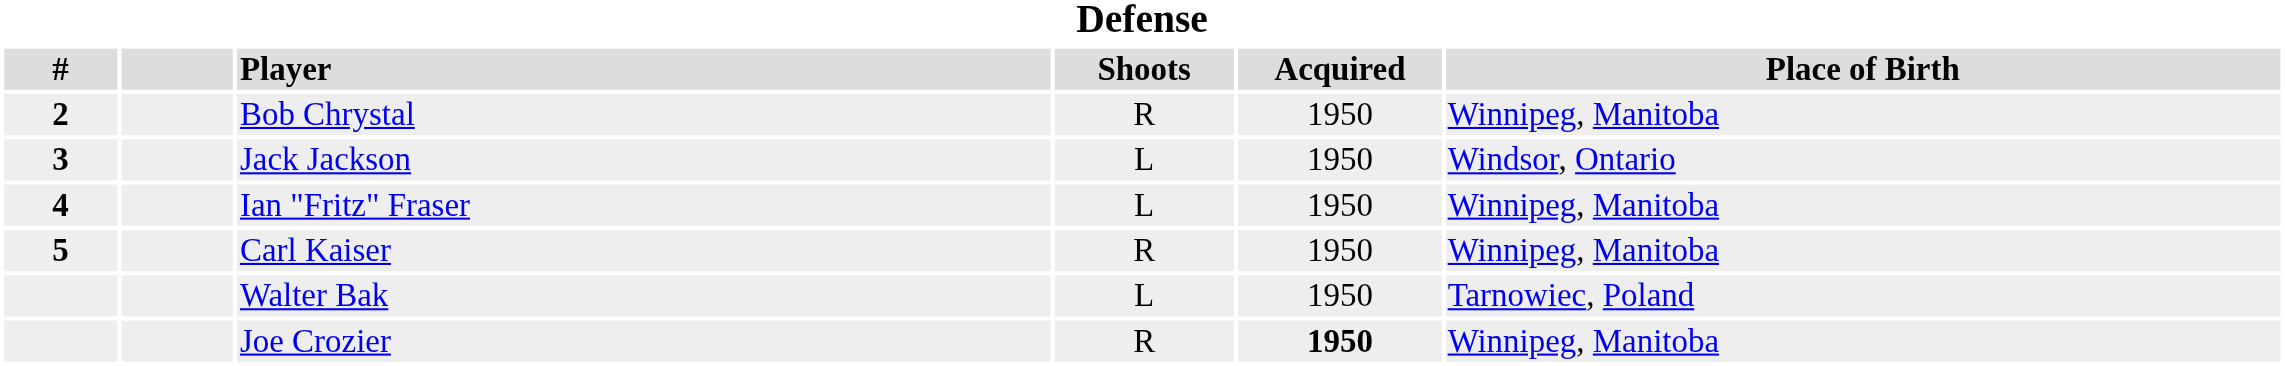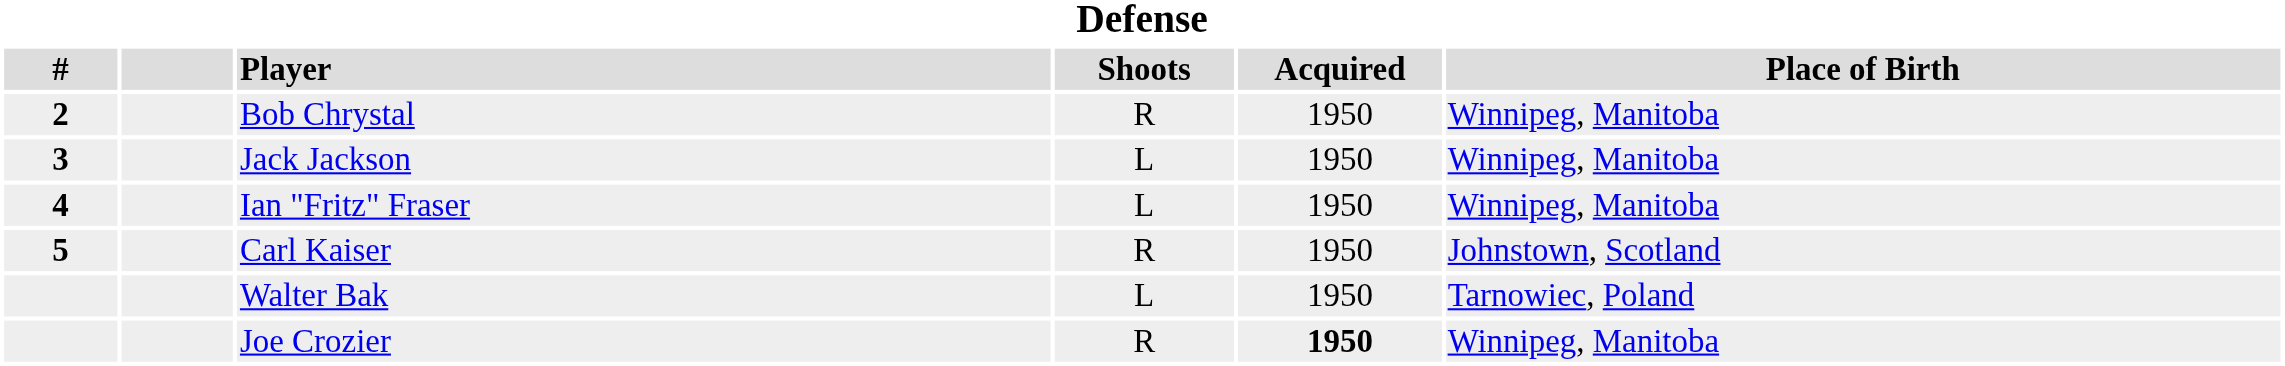 <table width=70%>
 <tr>
 <th colspan="6" style="text-align:center;"><big>Defense</big></th>
 </tr>
 <tr bgcolor="#dddddd">
 <th width=5%>#</th>
 <th width=5%></th>
 <td align=left!!width=15%><strong>Player</strong></td>
 <th width=8%>Shoots</th>
 <th width=9%>Acquired</th>
 <th width=37%>Place of Birth</th>
 </tr>
 <tr bgcolor="#eeeeee">
 <td align=center><strong>2</strong></td>
 <td align=center></td>
 <td><a href='#'>Bob Chrystal</a></td>
 <td align=center>R</td>
 <td align=center>1950</td>
 <td><a href='#'>Winnipeg</a>, <a href='#'>Manitoba</a></td>
 </tr>
 <tr bgcolor="#eeeeee">
 <td align=center><strong>3</strong></td>
 <td align=center></td>
 <td><a href='#'>Jack Jackson</a></td>
 <td align=center>L</td>
 <td align=center>1950</td>
-<td><a href='#'>Windsor</a>, <a href='#'>Ontario</a></td>
+<td><a href='#'>Winnipeg</a>, <a href='#'>Manitoba</a></td>
 </tr>
 <tr bgcolor="#eeeeee">
 <td align=center><strong>4</strong></td>
 <td align=center></td>
 <td><a href='#'>Ian "Fritz" Fraser</a></td>
 <td align=center>L</td>
 <td align=center>1950</td>
 <td><a href='#'>Winnipeg</a>, <a href='#'>Manitoba</a></td>
 </tr>
 <tr bgcolor="#eeeeee">
 <td align=center><strong>5</strong></td>
 <td align=center></td>
 <td><a href='#'>Carl Kaiser</a></td>
 <td align=center>R</td>
 <td align=center>1950</td>
-<td><a href='#'>Winnipeg</a>, <a href='#'>Manitoba</a></td>
+<td><a href='#'>Johnstown</a>, <a href='#'>Scotland</a></td>
 </tr>
 <tr bgcolor="#eeeeee">
 <td align=center></td>
 <td align=center></td>
 <td><a href='#'>Walter Bak</a></td>
 <td align=center>L</td>
 <td align=center>1950</td>
 <td><a href='#'>Tarnowiec</a>, <a href='#'>Poland</a></td>
 </tr>
 <tr bgcolor="#eeeeee">
 <td align=center></td>
 <td align=center></td>
 <td><a href='#'>Joe Crozier</a></td>
 <td align=center>R</td>
 <td align=center><strong>1950</strong></td>
 <td><a href='#'>Winnipeg</a>, <a href='#'>Manitoba</a></td>
 </tr>
 </table>
